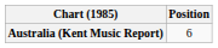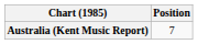 <table class="wikitable plainrowheaders" style="text-align:center">
 <tr>
 <th>Chart (1985)</th>
 <th>Position</th>
 </tr>
 <tr>
 <th scope="row">Australia (Kent Music Report)</th>
-<td>6</td>
+<td>7</td>
 </tr>
 </table>
